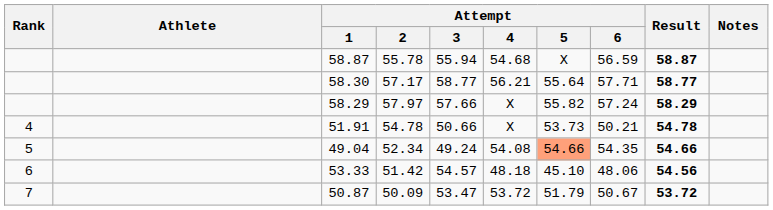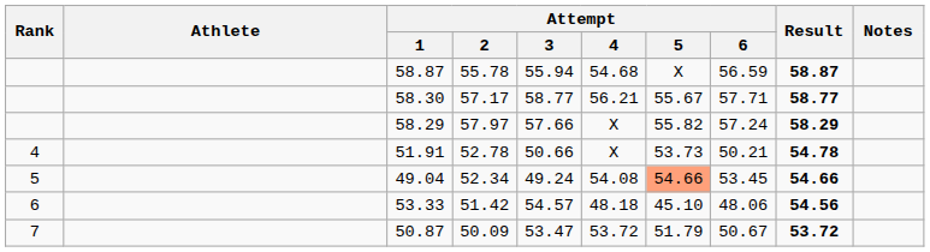 <table class="wikitable" style="text-align:center">
 <tr>
 <th rowspan=2 width=40>Rank</th>
 <th rowspan=2 width=250>Athlete</th>
 <th colspan=6>Attempt</th>
 <th rowspan=2 width=55>Result</th>
 <th rowspan=2 width=50>Notes</th>
 </tr>
 <tr>
 <th width=45>1</th>
 <th width=45>2</th>
 <th width=45>3</th>
 <th width=45>4</th>
 <th width=45>5</th>
 <th width=45>6</th>
 </tr>
 <tr>
 <td></td>
 <td align=left></td>
 <td>58.87</td>
 <td>55.78</td>
 <td>55.94</td>
 <td>54.68</td>
 <td>X</td>
 <td>56.59</td>
 <td><strong>58.87</strong></td>
 <td></td>
 </tr>
 <tr>
 <td></td>
 <td align=left></td>
 <td>58.30</td>
 <td>57.17</td>
 <td>58.77</td>
 <td>56.21</td>
-<td>55.64</td>
+<td>55.67</td>
 <td>57.71</td>
 <td><strong>58.77</strong></td>
 <td></td>
 </tr>
 <tr>
 <td></td>
 <td align=left></td>
 <td>58.29</td>
 <td>57.97</td>
 <td>57.66</td>
 <td>X</td>
 <td>55.82</td>
 <td>57.24</td>
 <td><strong>58.29</strong></td>
 <td></td>
 </tr>
 <tr>
 <td>4</td>
 <td align=left></td>
 <td>51.91</td>
-<td>54.78</td>
+<td>52.78</td>
 <td>50.66</td>
 <td>X</td>
 <td>53.73</td>
 <td>50.21</td>
 <td><strong>54.78</strong></td>
 <td></td>
 </tr>
 <tr>
 <td>5</td>
 <td align=left></td>
 <td>49.04</td>
 <td>52.34</td>
 <td>49.24</td>
 <td>54.08</td>
 <td style="background: lightsalmon;">54.66</td>
-<td>54.35</td>
+<td>53.45</td>
 <td><strong>54.66</strong></td>
 <td></td>
 </tr>
 <tr>
 <td>6</td>
 <td align=left></td>
 <td>53.33</td>
 <td>51.42</td>
 <td>54.57</td>
 <td>48.18</td>
 <td>45.10</td>
 <td>48.06</td>
 <td><strong>54.56</strong></td>
 <td></td>
 </tr>
 <tr>
 <td>7</td>
 <td align=left></td>
 <td>50.87</td>
 <td>50.09</td>
 <td>53.47</td>
 <td>53.72</td>
 <td>51.79</td>
 <td>50.67</td>
 <td><strong>53.72</strong></td>
 <td></td>
 </tr>
 </table>
